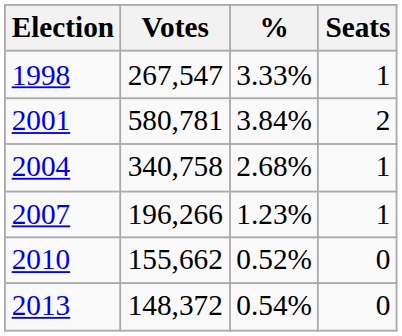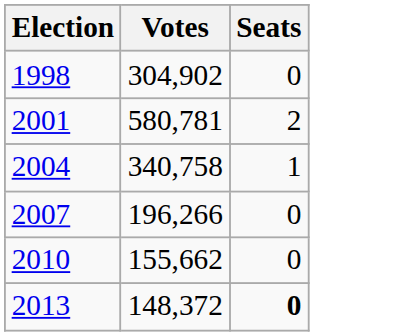 <table class=wikitable style="text-align:right">
 <tr>
 <th>Election</th>
 <th>Votes</th>
-<th>%</th>
 <th>Seats</th>
 </tr>
 <tr>
 <td align=left><a href='#'>1998</a></td>
-<td>267,547</td>
-<td>3.33%</td>
-<td>1</td>
+<td>304,902</td>
+<td>0</td>
 </tr>
 <tr>
 <td align=left><a href='#'>2001</a></td>
 <td>580,781</td>
-<td>3.84%</td>
 <td>2</td>
 </tr>
 <tr>
 <td align=left><a href='#'>2004</a></td>
 <td>340,758</td>
-<td>2.68%</td>
 <td>1</td>
 </tr>
 <tr>
 <td align=left><a href='#'>2007</a></td>
 <td>196,266</td>
-<td>1.23%</td>
-<td>1</td>
+<td>0</td>
 </tr>
 <tr>
 <td align=left><a href='#'>2010</a></td>
 <td>155,662</td>
-<td>0.52%</td>
 <td>0</td>
 </tr>
 <tr>
 <td align=left><a href='#'>2013</a></td>
 <td>148,372</td>
-<td>0.54%</td>
-<td>0</td>
+<td><strong>0</strong></td>
 </tr>
 </table>
